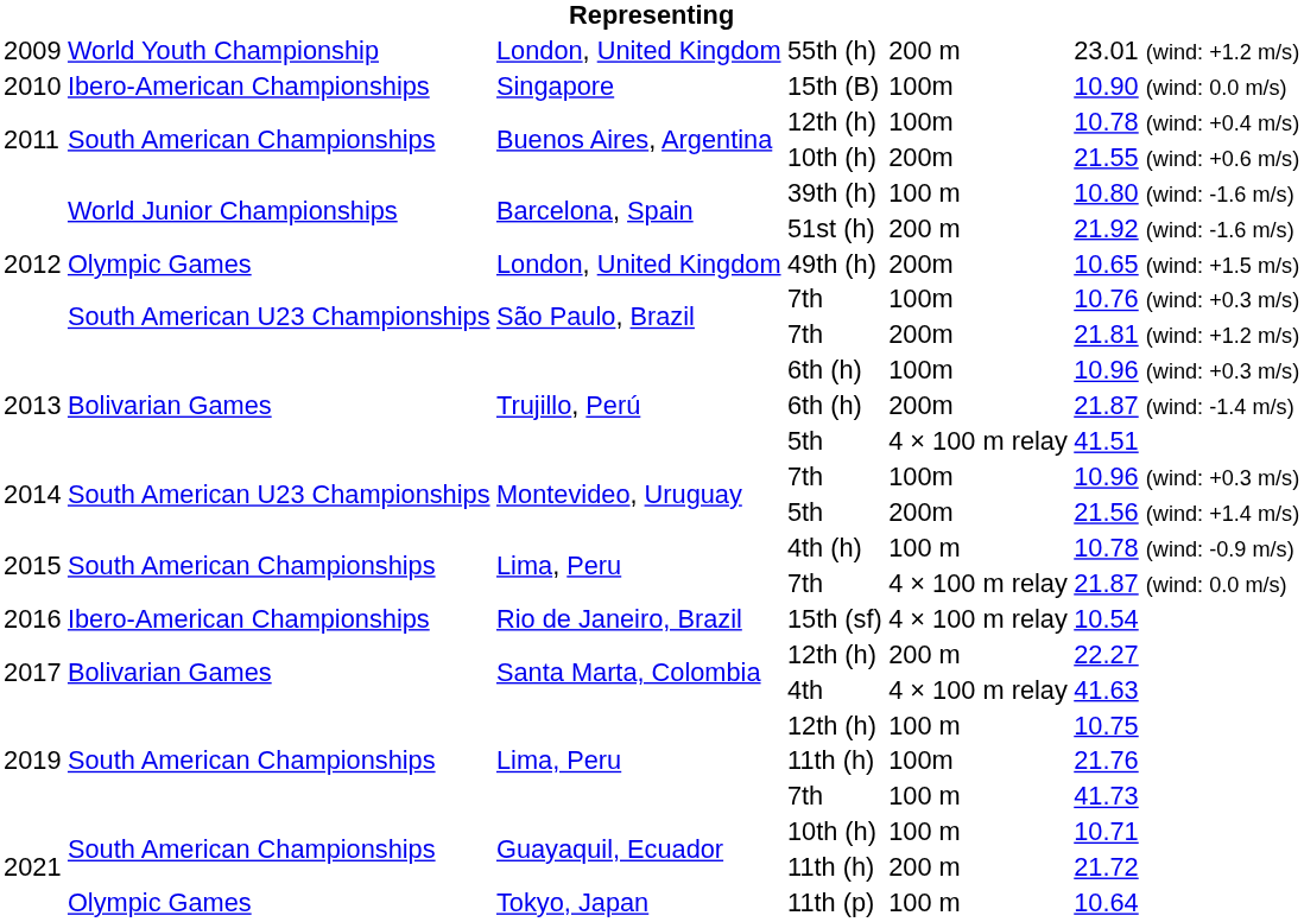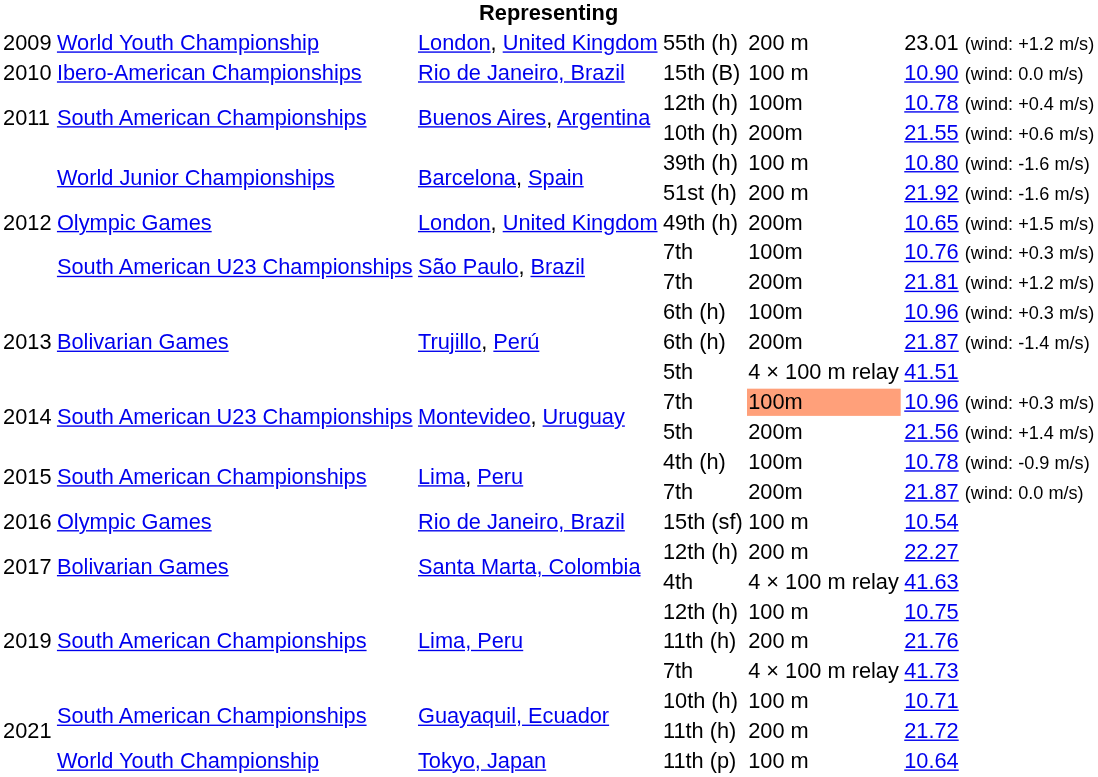 <table>
 <tr>
 <th colspan="6">Representing </th>
 </tr>
 <tr>
 <td>2009</td>
 <td><a href='#'>World Youth Championship</a></td>
 <td><a href='#'>London</a>, <a href='#'>United Kingdom</a></td>
 <td>55th (h)</td>
 <td>200 m</td>
 <td>23.01 <small>(wind: +1.2 m/s)</small></td>
 </tr>
 <tr>
 <td>2010</td>
 <td><a href='#'>Ibero-American Championships</a></td>
-<td><a href='#'>Singapore</a></td>
+<td><a href='#'>Rio de Janeiro, Brazil</a></td>
 <td>15th (B)</td>
-<td>100m</td>
+<td>100 m</td>
 <td><a href='#'>10.90</a> <small>(wind: 0.0 m/s)</small></td>
 </tr>
 <tr>
 <td rowspan=2>2011</td>
 <td rowspan=2><a href='#'>South American Championships</a></td>
 <td rowspan=2><a href='#'>Buenos Aires</a>, <a href='#'>Argentina</a></td>
 <td>12th (h)</td>
 <td>100m</td>
 <td><a href='#'>10.78</a> <small>(wind: +0.4 m/s)</small></td>
 </tr>
 <tr>
 <td>10th (h)</td>
 <td>200m</td>
 <td><a href='#'>21.55</a> <small>(wind: +0.6 m/s)</small></td>
 </tr>
 <tr>
 <td rowspan=5>2012</td>
 <td rowspan=2><a href='#'>World Junior Championships</a></td>
 <td rowspan=2><a href='#'>Barcelona</a>, <a href='#'>Spain</a></td>
 <td>39th (h)</td>
 <td>100 m</td>
 <td><a href='#'>10.80</a> <small>(wind: -1.6 m/s)</small></td>
 </tr>
 <tr>
 <td>51st (h)</td>
 <td>200 m</td>
 <td><a href='#'>21.92</a> <small>(wind: -1.6 m/s)</small></td>
 </tr>
 <tr>
 <td><a href='#'>Olympic Games</a></td>
 <td><a href='#'>London</a>, <a href='#'>United Kingdom</a></td>
 <td>49th (h)</td>
 <td>200m</td>
 <td><a href='#'>10.65</a> <small>(wind: +1.5 m/s)</small></td>
 </tr>
 <tr>
 <td rowspan=2><a href='#'>South American U23 Championships</a></td>
 <td rowspan=2><a href='#'>São Paulo</a>, <a href='#'>Brazil</a></td>
 <td>7th</td>
 <td>100m</td>
 <td><a href='#'>10.76</a> <small>(wind: +0.3 m/s)</small></td>
 </tr>
 <tr>
 <td>7th</td>
 <td>200m</td>
 <td><a href='#'>21.81</a> <small>(wind: +1.2 m/s)</small></td>
 </tr>
 <tr>
 <td rowspan=3>2013</td>
 <td rowspan=3><a href='#'>Bolivarian Games</a></td>
 <td rowspan=3><a href='#'>Trujillo</a>, <a href='#'>Perú</a></td>
 <td>6th (h)</td>
 <td>100m</td>
 <td><a href='#'>10.96</a> <small>(wind: +0.3 m/s)</small></td>
 </tr>
 <tr>
 <td>6th (h)</td>
 <td>200m</td>
 <td><a href='#'>21.87</a> <small>(wind: -1.4 m/s)</small></td>
 </tr>
 <tr>
 <td>5th</td>
 <td>4 × 100 m relay</td>
 <td><a href='#'>41.51</a></td>
 </tr>
 <tr>
 <td rowspan=2>2014</td>
 <td rowspan=2><a href='#'>South American U23 Championships</a></td>
 <td rowspan=2><a href='#'>Montevideo</a>, <a href='#'>Uruguay</a></td>
 <td>7th</td>
-<td>100m</td>
+<td style="background: lightsalmon;">100m</td>
 <td><a href='#'>10.96</a> <small>(wind: +0.3 m/s)</small></td>
 </tr>
 <tr>
 <td>5th</td>
 <td>200m</td>
 <td><a href='#'>21.56</a> <small>(wind: +1.4 m/s)</small></td>
 </tr>
 <tr>
 <td rowspan=2>2015</td>
 <td rowspan=2><a href='#'>South American Championships</a></td>
 <td rowspan=2><a href='#'>Lima</a>, <a href='#'>Peru</a></td>
 <td>4th (h)</td>
-<td>100 m</td>
+<td>100m</td>
 <td><a href='#'>10.78</a> <small>(wind: -0.9 m/s)</small></td>
 </tr>
 <tr>
 <td>7th</td>
-<td>4 × 100 m relay</td>
+<td>200m</td>
 <td><a href='#'>21.87</a> <small>(wind: 0.0 m/s)</small></td>
 </tr>
 <tr>
 <td>2016</td>
-<td><a href='#'>Ibero-American Championships</a></td>
+<td><a href='#'>Olympic Games</a></td>
 <td><a href='#'>Rio de Janeiro, Brazil</a></td>
 <td>15th (sf)</td>
-<td>4 × 100 m relay</td>
+<td>100 m</td>
 <td><a href='#'>10.54</a></td>
 </tr>
 <tr>
 <td rowspan=2>2017</td>
 <td rowspan=2><a href='#'>Bolivarian Games</a></td>
 <td rowspan=2><a href='#'>Santa Marta, Colombia</a></td>
 <td>12th (h)</td>
 <td>200 m</td>
 <td><a href='#'>22.27</a></td>
 </tr>
 <tr>
 <td>4th</td>
 <td>4 × 100 m relay</td>
 <td><a href='#'>41.63</a></td>
 </tr>
 <tr>
 <td rowspan=3>2019</td>
 <td rowspan=3><a href='#'>South American Championships</a></td>
 <td rowspan=3><a href='#'>Lima, Peru</a></td>
 <td>12th (h)</td>
 <td>100 m</td>
 <td><a href='#'>10.75</a></td>
 </tr>
 <tr>
 <td>11th (h)</td>
-<td>100m</td>
+<td>200 m</td>
 <td><a href='#'>21.76</a></td>
 </tr>
 <tr>
 <td>7th</td>
-<td>100 m</td>
+<td>4 × 100 m relay</td>
 <td><a href='#'>41.73</a></td>
 </tr>
 <tr>
 <td rowspan=3>2021</td>
 <td rowspan=2><a href='#'>South American Championships</a></td>
 <td rowspan=2><a href='#'>Guayaquil, Ecuador</a></td>
 <td>10th (h)</td>
 <td>100 m</td>
 <td><a href='#'>10.71</a></td>
 </tr>
 <tr>
 <td>11th (h)</td>
 <td>200 m</td>
 <td><a href='#'>21.72</a></td>
 </tr>
 <tr>
-<td><a href='#'>Olympic Games</a></td>
+<td><a href='#'>World Youth Championship</a></td>
 <td><a href='#'>Tokyo, Japan</a></td>
 <td>11th (p)</td>
 <td>100 m</td>
 <td><a href='#'>10.64</a></td>
 </tr>
 </table>
